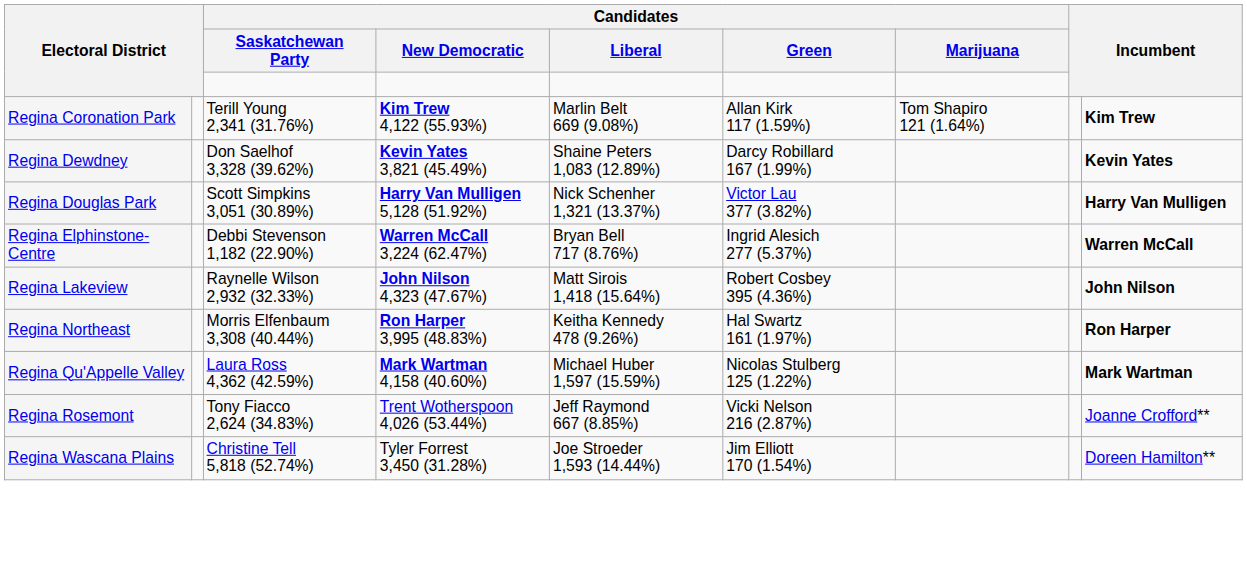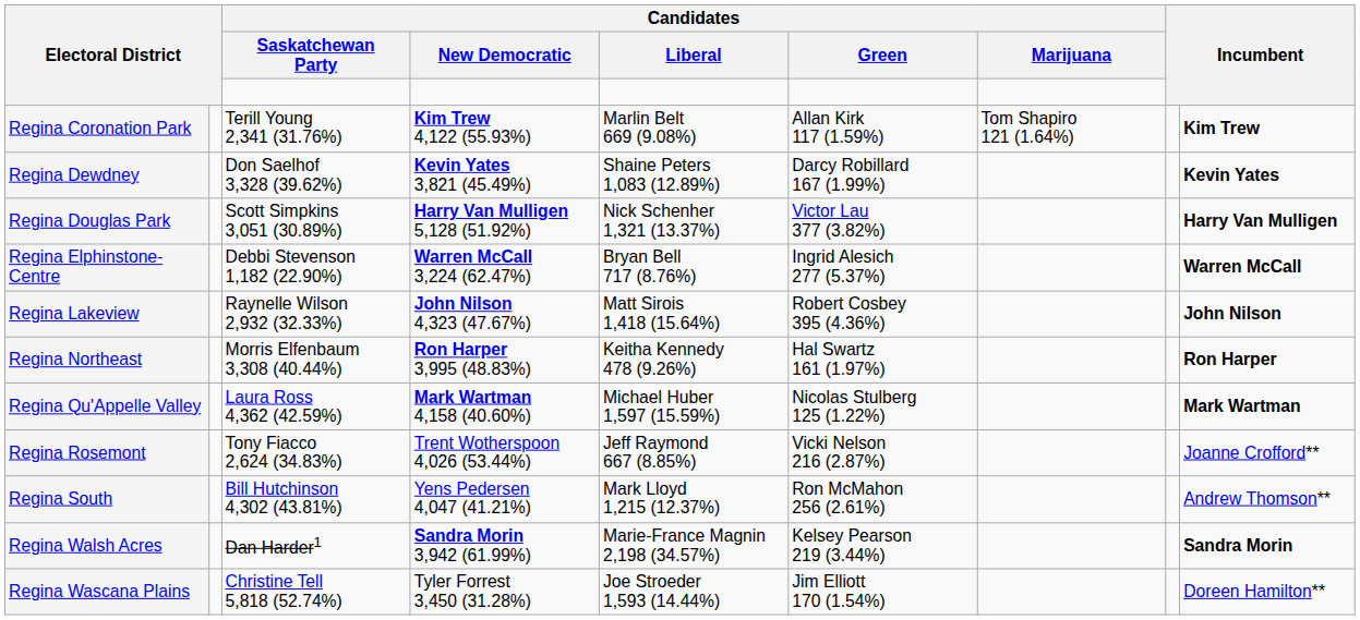 <table class="wikitable" style="width:100%">
 <tr>
 <th style="width:16%;" rowspan=3 colspan=2>Electoral District</th>
 <th colspan=5>Candidates</th>
 <th style="width:14%;" rowspan=3 colspan=2>Incumbent</th>
 </tr>
 <tr>
 <th width=14%><a href='#'>Saskatchewan <br>Party</a></th>
 <th width=14%><a href='#'>New Democratic</a></th>
 <th width=14%><a href='#'>Liberal</a></th>
 <th width=14%><a href='#'>Green</a></th>
 <th width=14%><a href='#'>Marijuana</a></th>
 </tr>
 <tr>
 <td width=14% > </td>
 <td width=14% > </td>
 <td width=14% > </td>
 <td width=14% > </td>
 <td width=14% > </td>
 </tr>
 <tr>
 <td bgcolor=whitesmoke><a href='#'>Regina Coronation Park</a></td>
 <td> </td>
 <td>Terill Young<br> 2,341 (31.76%)</td>
 <td><strong><a href='#'>Kim Trew</a></strong><br> 4,122 (55.93%)</td>
 <td>Marlin Belt<br> 669 (9.08%)</td>
 <td>Allan Kirk<br> 117 (1.59%)</td>
 <td>Tom Shapiro<br> 121 (1.64%)</td>
 <td> </td>
 <td><strong>Kim Trew</strong></td>
 </tr>
 <tr>
 <td bgcolor=whitesmoke><a href='#'>Regina Dewdney</a></td>
 <td> </td>
 <td>Don Saelhof<br> 3,328 (39.62%)</td>
 <td><strong><a href='#'>Kevin Yates</a></strong><br> 3,821 (45.49%)</td>
 <td>Shaine Peters<br> 1,083 (12.89%)</td>
 <td>Darcy Robillard<br> 167 (1.99%)</td>
 <td></td>
 <td> </td>
 <td><strong>Kevin Yates</strong></td>
 </tr>
 <tr>
 <td bgcolor=whitesmoke><a href='#'>Regina Douglas Park</a></td>
 <td> </td>
 <td>Scott Simpkins<br> 3,051 (30.89%)</td>
 <td><strong><a href='#'>Harry Van Mulligen</a></strong><br> 5,128 (51.92%)</td>
 <td>Nick Schenher<br> 1,321 (13.37%)</td>
 <td><a href='#'>Victor Lau</a><br> 377 (3.82%)</td>
 <td></td>
 <td> </td>
 <td><strong>Harry Van Mulligen</strong></td>
 </tr>
 <tr>
 <td bgcolor=whitesmoke><a href='#'>Regina Elphinstone-Centre</a></td>
 <td> </td>
 <td>Debbi Stevenson<br> 1,182 (22.90%)</td>
 <td><strong><a href='#'>Warren McCall</a></strong><br> 3,224 (62.47%)</td>
 <td>Bryan Bell<br> 717 (8.76%)</td>
 <td>Ingrid Alesich<br> 277 (5.37%)</td>
 <td> </td>
 <td> </td>
 <td><strong>Warren McCall</strong></td>
 </tr>
 <tr>
 <td bgcolor=whitesmoke><a href='#'>Regina Lakeview</a></td>
 <td> </td>
 <td>Raynelle Wilson<br> 2,932 (32.33%)</td>
 <td><strong><a href='#'>John Nilson</a></strong><br> 4,323 (47.67%)</td>
 <td>Matt Sirois<br> 1,418 (15.64%)</td>
 <td>Robert Cosbey<br> 395 (4.36%)</td>
 <td></td>
 <td> </td>
 <td><strong>John Nilson</strong></td>
 </tr>
 <tr>
 <td bgcolor=whitesmoke><a href='#'>Regina Northeast</a></td>
 <td> </td>
 <td>Morris Elfenbaum<br> 3,308 (40.44%)</td>
 <td><strong><a href='#'>Ron Harper</a></strong><br> 3,995 (48.83%)</td>
 <td>Keitha Kennedy<br> 478 (9.26%)</td>
 <td>Hal Swartz<br> 161 (1.97%)</td>
 <td></td>
 <td> </td>
 <td><strong>Ron Harper</strong></td>
 </tr>
 <tr>
 <td bgcolor=whitesmoke><a href='#'>Regina Qu'Appelle Valley</a></td>
 <td> </td>
 <td><a href='#'>Laura Ross</a><br> 4,362 (42.59%)</td>
 <td><strong><a href='#'>Mark Wartman</a></strong><br> 4,158 (40.60%)</td>
 <td>Michael Huber<br> 1,597 (15.59%)</td>
 <td>Nicolas Stulberg<br> 125 (1.22%)</td>
 <td></td>
 <td> </td>
 <td><strong>Mark Wartman</strong></td>
 </tr>
 <tr>
 <td bgcolor=whitesmoke><a href='#'>Regina Rosemont</a></td>
 <td> </td>
 <td>Tony Fiacco<br> 2,624 (34.83%)</td>
 <td><a href='#'>Trent Wotherspoon</a><br> 4,026 (53.44%)</td>
 <td>Jeff Raymond<br> 667 (8.85%)</td>
 <td>Vicki Nelson<br> 216 (2.87%)</td>
 <td></td>
 <td> </td>
 <td><a href='#'>Joanne Crofford</a>**</td>
 </tr>
 <tr>
+<td bgcolor=whitesmoke><a href='#'>Regina South</a></td>
+<td> </td>
+<td><a href='#'>Bill Hutchinson</a><br> 4,302 (43.81%)</td>
+<td><a href='#'>Yens Pedersen</a><br> 4,047 (41.21%)</td>
+<td>Mark Lloyd<br> 1,215 (12.37%)</td>
+<td>Ron McMahon<br> 256 (2.61%)</td>
+<td></td>
+<td> </td>
+<td><a href='#'>Andrew Thomson</a>**</td>
+</tr>
+<tr>
+<td bgcolor=whitesmoke><a href='#'>Regina Walsh Acres</a></td>
+<td> </td>
+<td><s>Dan Harder</s><sup>1</sup></td>
+<td><strong><a href='#'>Sandra Morin</a></strong><br> 3,942 (61.99%)</td>
+<td>Marie-France Magnin<br> 2,198 (34.57%)</td>
+<td>Kelsey Pearson<br> 219 (3.44%)</td>
+<td></td>
+<td> </td>
+<td><strong>Sandra Morin</strong></td>
+</tr>
+<tr>
 <td bgcolor=whitesmoke><a href='#'>Regina Wascana Plains</a></td>
 <td> </td>
 <td><a href='#'>Christine Tell</a><br> 5,818 (52.74%)</td>
 <td>Tyler Forrest<br> 3,450 (31.28%)</td>
 <td>Joe Stroeder<br> 1,593 (14.44%)</td>
 <td>Jim Elliott<br> 170 (1.54%)</td>
 <td></td>
 <td> </td>
 <td><a href='#'>Doreen Hamilton</a>**</td>
 </tr>
 </table>
